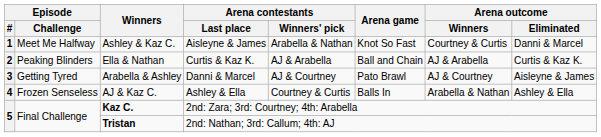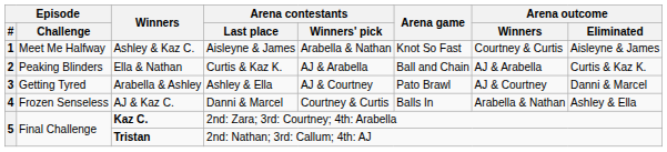 <table class="wikitable" style="font-size:90%; white-space:nowrap">
 <tr>
 <th colspan=2>Episode</th>
 <th rowspan="2">Winners</th>
 <th colspan="2">Arena contestants</th>
 <th rowspan=2>Arena game</th>
 <th colspan="2">Arena outcome</th>
 </tr>
 <tr>
 <th>#</th>
 <th>Challenge</th>
 <th>Last place</th>
 <th>Winners' pick</th>
 <th>Winners</th>
 <th>Eliminated</th>
 </tr>
 <tr>
 <th>1</th>
 <td>Meet Me Halfway</td>
 <td>Ashley & Kaz C.</td>
 <td>Aisleyne & James</td>
 <td>Arabella & Nathan</td>
 <td>Knot So Fast</td>
 <td>Courtney & Curtis</td>
-<td>Danni & Marcel</td>
+<td>Aisleyne & James</td>
 </tr>
 <tr>
 <th>2</th>
 <td>Peaking Blinders</td>
 <td>Ella & Nathan</td>
 <td>Curtis & Kaz K.</td>
 <td>AJ & Arabella</td>
 <td>Ball and Chain</td>
 <td>AJ & Arabella</td>
 <td>Curtis & Kaz K.</td>
 </tr>
 <tr>
 <th>3</th>
 <td>Getting Tyred</td>
 <td>Arabella & Ashley</td>
-<td>Danni & Marcel</td>
+<td>Ashley & Ella</td>
 <td>AJ & Courtney</td>
 <td>Pato Brawl</td>
 <td>AJ & Courtney</td>
-<td>Aisleyne & James</td>
+<td>Danni & Marcel</td>
 </tr>
 <tr>
 <th>4</th>
 <td>Frozen Senseless</td>
 <td>AJ & Kaz C.</td>
-<td>Ashley & Ella</td>
+<td>Danni & Marcel</td>
 <td>Courtney & Curtis</td>
 <td>Balls In</td>
 <td>Arabella & Nathan</td>
 <td>Ashley & Ella</td>
 </tr>
 <tr>
 <th rowspan=2>5</th>
 <td rowspan=2>Final Challenge</td>
 <td><strong>Kaz C.</strong></td>
 <td colspan="5">2nd: Zara; 3rd: Courtney; 4th: Arabella</td>
 </tr>
 <tr>
 <td><strong>Tristan</strong></td>
 <td colspan="5">2nd: Nathan; 3rd: Callum; 4th: AJ</td>
 </tr>
 </table>
